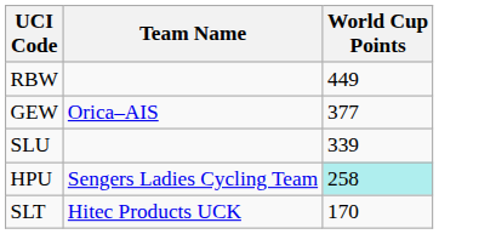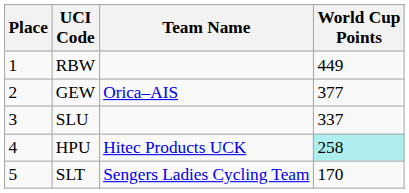 <table class="wikitable">
 <tr>
+<th>Place</th>
 <th>UCI<br>Code</th>
 <th>Team Name</th>
 <th>World Cup<br>Points</th>
 </tr>
 <tr>
+<td>1</td>
 <td>RBW</td>
 <td></td>
 <td>449</td>
 </tr>
 <tr>
+<td>2</td>
 <td>GEW</td>
 <td><a href='#'>Orica–AIS</a></td>
 <td>377</td>
 </tr>
 <tr>
+<td>3</td>
 <td>SLU</td>
 <td></td>
-<td>339</td>
+<td>337</td>
 </tr>
 <tr>
+<td>4</td>
 <td>HPU</td>
-<td><a href='#'>Sengers Ladies Cycling Team</a></td>
+<td><a href='#'>Hitec Products UCK</a></td>
 <td style="background: paleturquoise;">258</td>
 </tr>
 <tr>
+<td>5</td>
 <td>SLT</td>
-<td><a href='#'>Hitec Products UCK</a></td>
+<td><a href='#'>Sengers Ladies Cycling Team</a></td>
 <td>170</td>
 </tr>
 </table>
